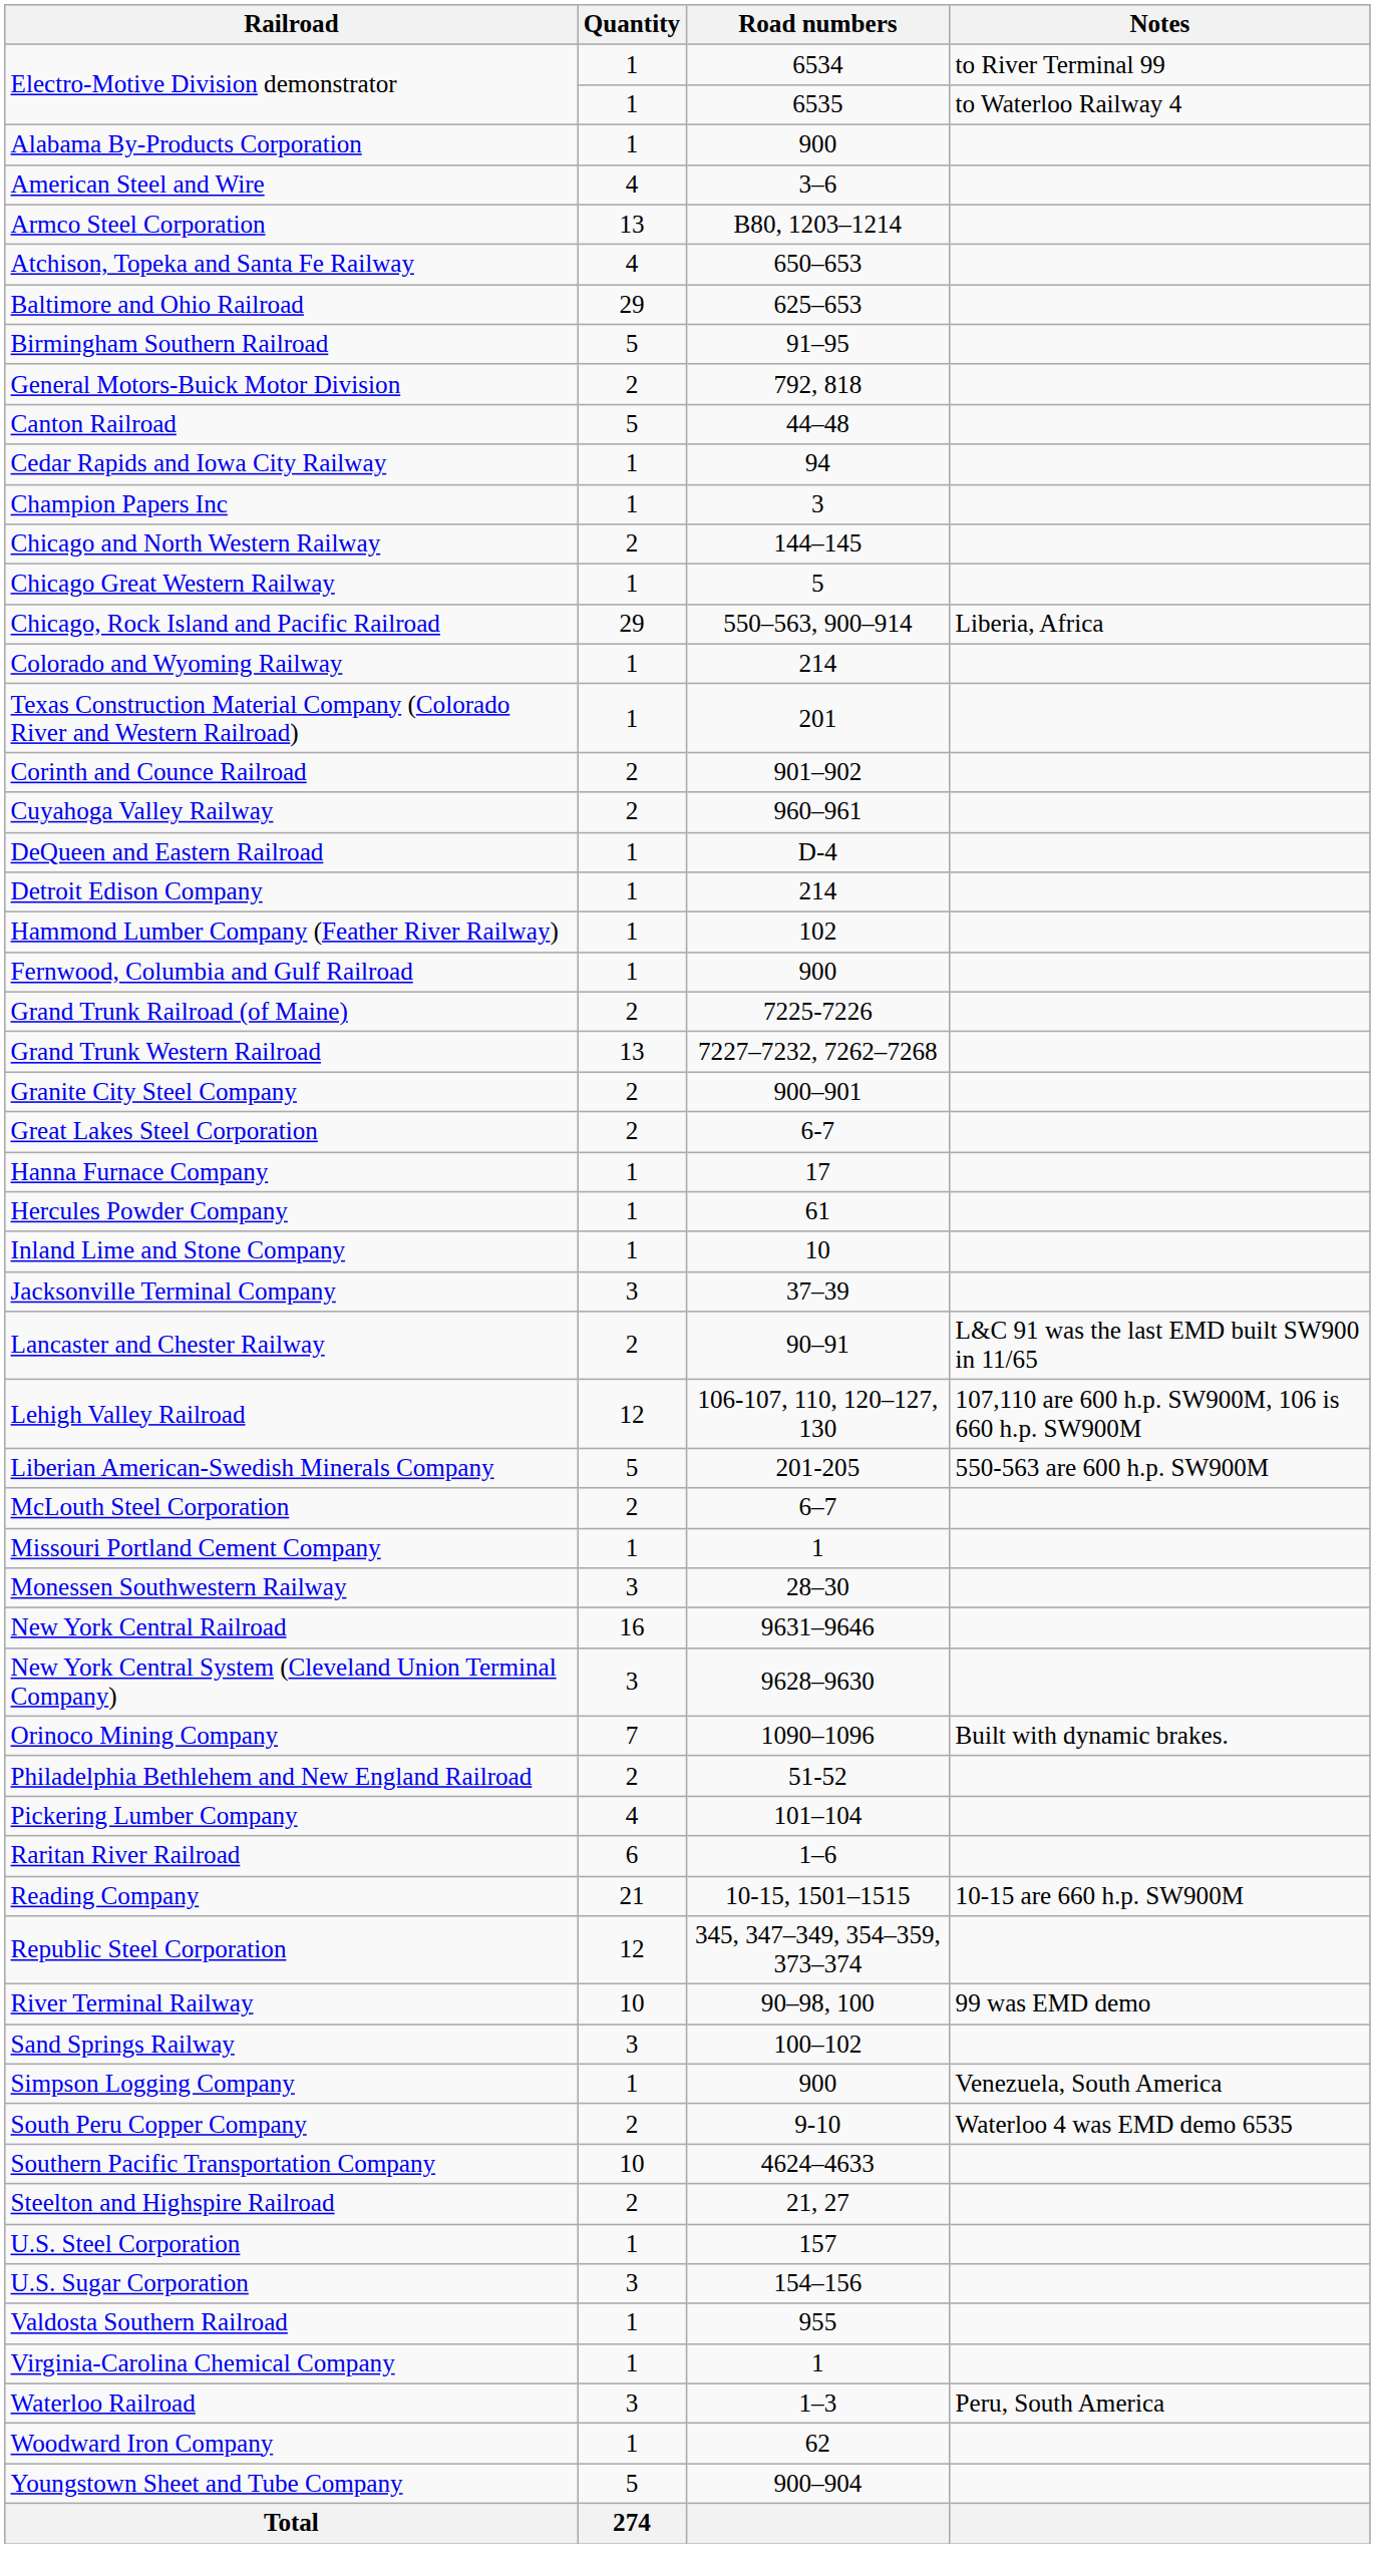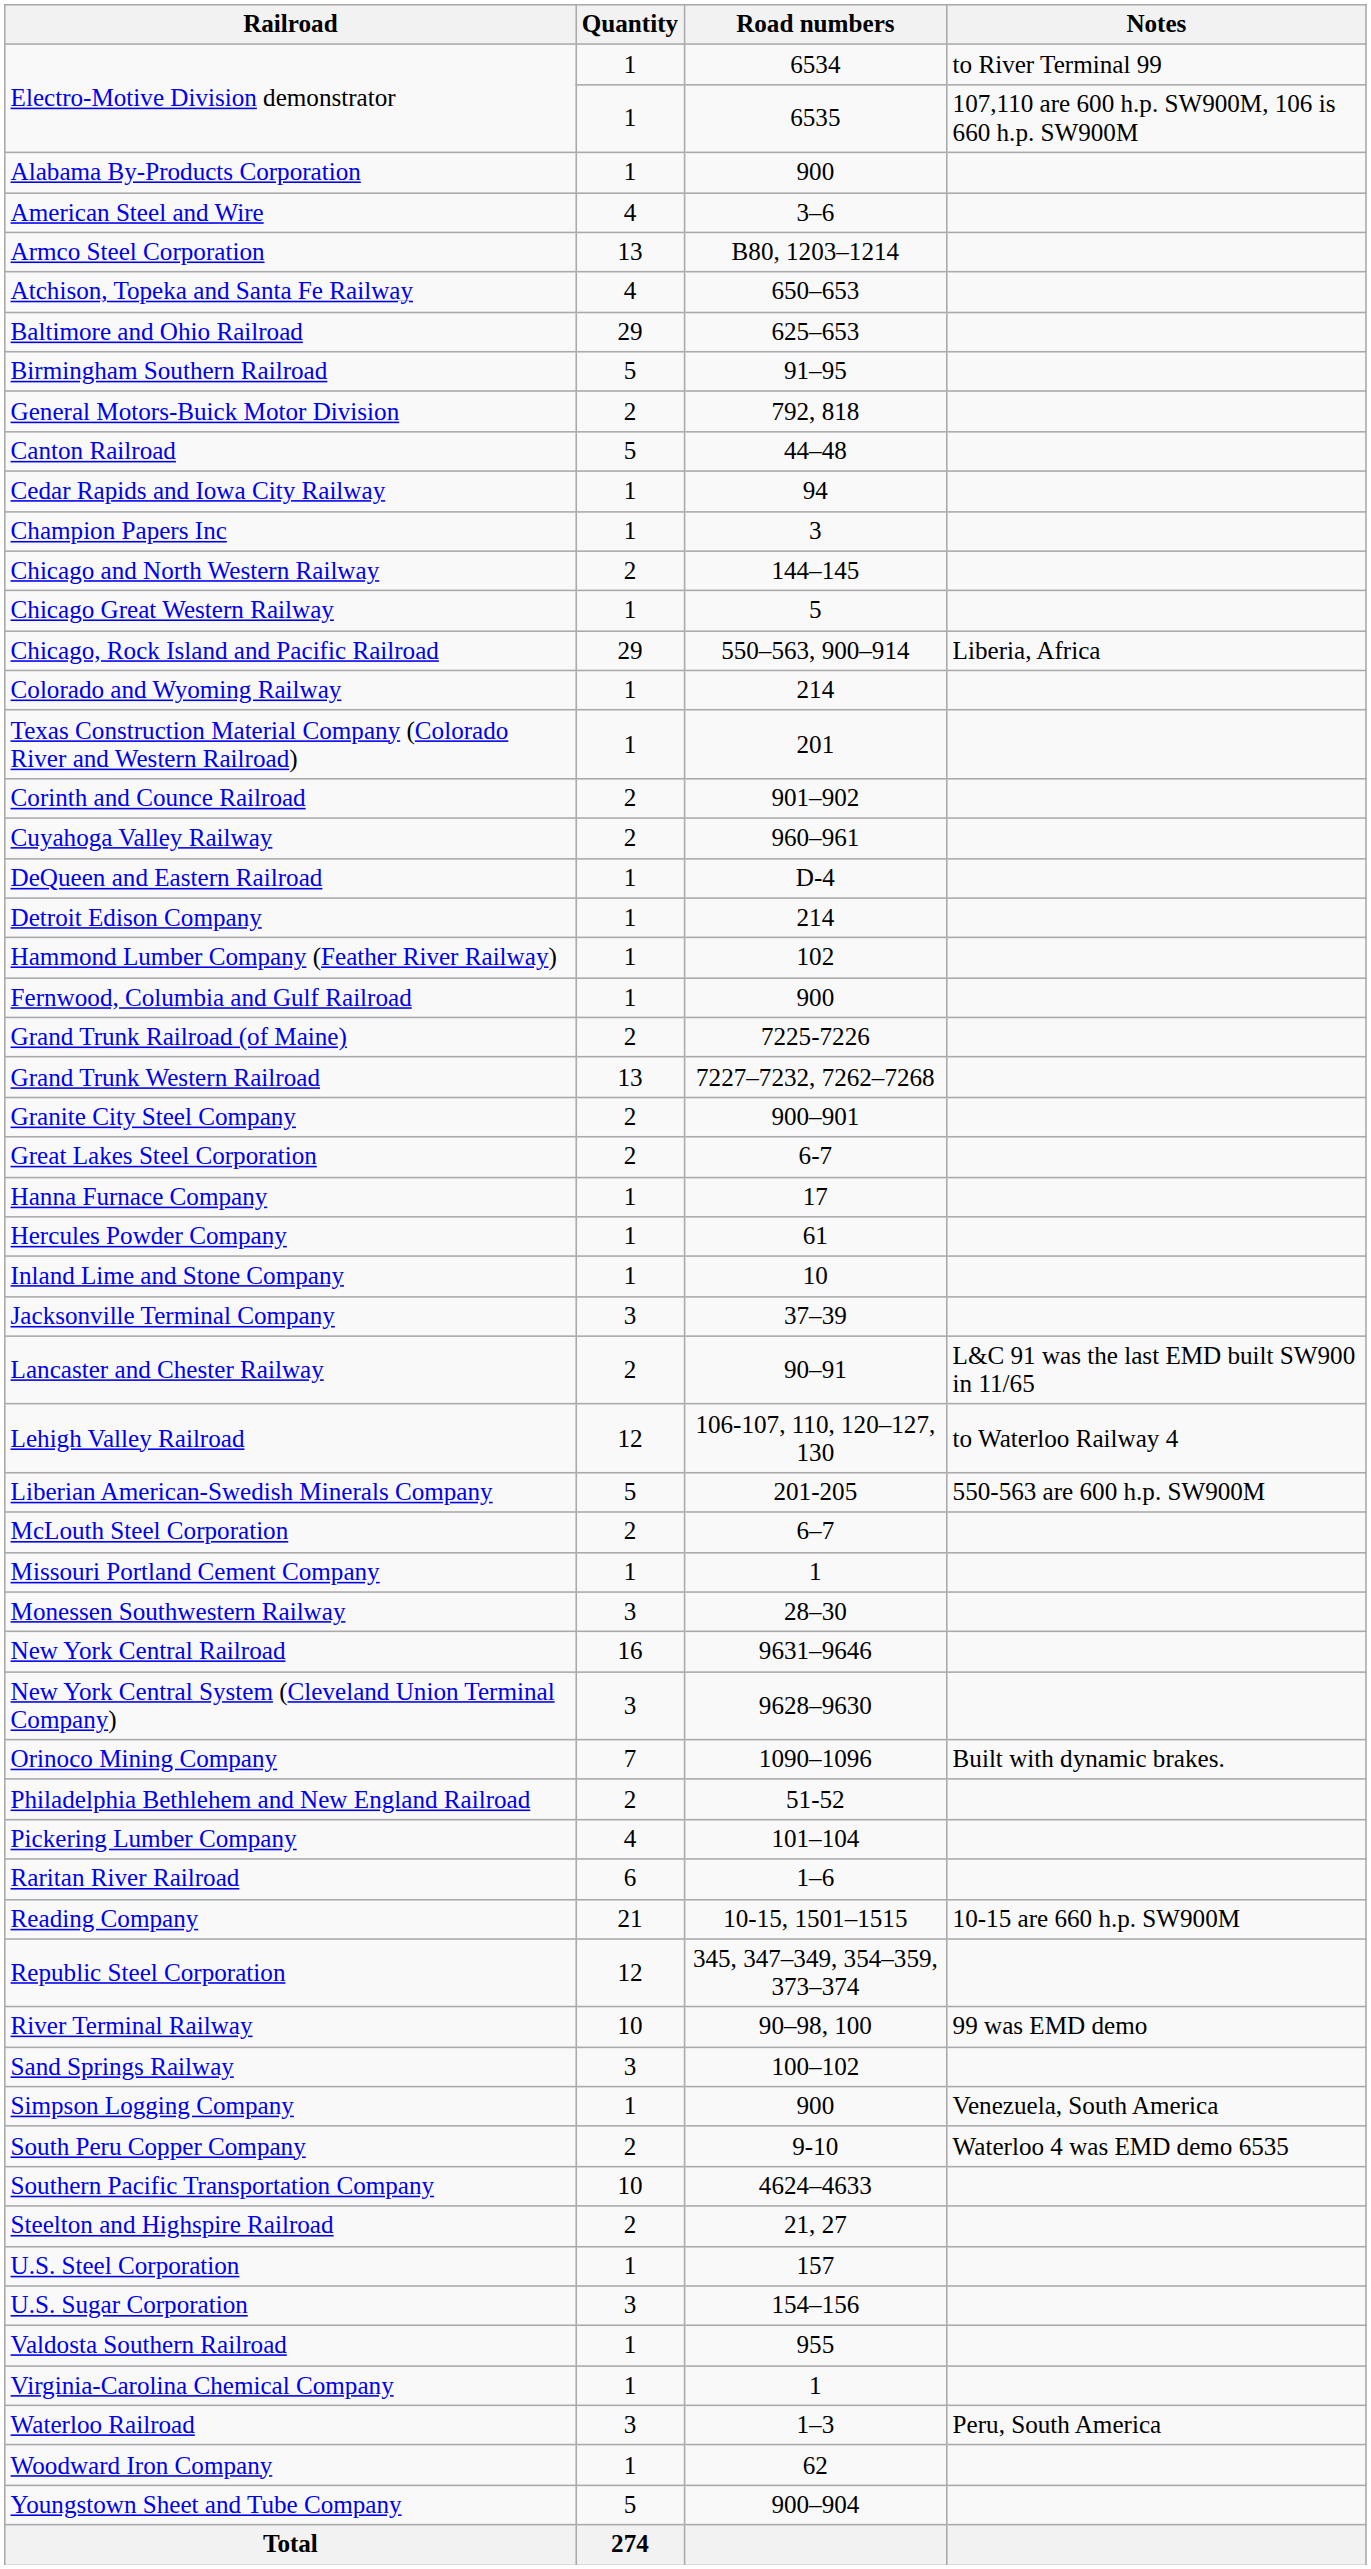 <table class="wikitable">
 <tr>
 <th>Railroad</th>
 <th>Quantity</th>
 <th>Road numbers</th>
 <th>Notes</th>
 </tr>
 <tr>
 <td rowspan=2><a href='#'>Electro-Motive Division</a> demonstrator</td>
 <td style="text-align:center;">1</td>
 <td style="text-align:center;">6534</td>
 <td>to River Terminal 99</td>
 </tr>
 <tr>
 <td style="text-align:center;">1</td>
 <td style="text-align:center;">6535</td>
-<td>to Waterloo Railway 4</td>
+<td>107,110 are 600 h.p. SW900M, 106 is 660 h.p. SW900M</td>
 </tr>
 <tr>
 <td><a href='#'>Alabama By-Products Corporation</a></td>
 <td style="text-align:center;">1</td>
 <td style="text-align:center;">900</td>
 <td></td>
 </tr>
 <tr>
 <td><a href='#'>American Steel and Wire</a></td>
 <td style="text-align:center;">4</td>
 <td style="text-align:center;">3–6</td>
 <td></td>
 </tr>
 <tr>
 <td><a href='#'>Armco Steel Corporation</a></td>
 <td style="text-align:center;">13</td>
 <td style="text-align:center;">B80, 1203–1214</td>
 <td></td>
 </tr>
 <tr>
 <td><a href='#'>Atchison, Topeka and Santa Fe Railway</a></td>
 <td style="text-align:center;">4</td>
 <td style="text-align:center;">650–653</td>
 <td></td>
 </tr>
 <tr>
 <td><a href='#'>Baltimore and Ohio Railroad</a></td>
 <td style="text-align:center;">29</td>
 <td style="text-align:center;">625–653</td>
 <td></td>
 </tr>
 <tr>
 <td><a href='#'>Birmingham Southern Railroad</a></td>
 <td style="text-align:center;">5</td>
 <td style="text-align:center;">91–95</td>
 <td></td>
 </tr>
 <tr>
 <td><a href='#'>General Motors-Buick Motor Division</a></td>
 <td style="text-align:center;">2</td>
 <td style="text-align:center;">792, 818</td>
 <td></td>
 </tr>
 <tr>
 <td><a href='#'>Canton Railroad</a></td>
 <td style="text-align:center;">5</td>
 <td style="text-align:center;">44–48</td>
 <td></td>
 </tr>
 <tr>
 <td><a href='#'>Cedar Rapids and Iowa City Railway</a></td>
 <td style="text-align:center;">1</td>
 <td style="text-align:center;">94</td>
 <td></td>
 </tr>
 <tr>
 <td><a href='#'>Champion Papers Inc</a></td>
 <td style="text-align:center;">1</td>
 <td style="text-align:center;">3</td>
 <td></td>
 </tr>
 <tr>
 <td><a href='#'>Chicago and North Western Railway</a></td>
 <td style="text-align:center;">2</td>
 <td style="text-align:center;">144–145</td>
 <td></td>
 </tr>
 <tr>
 <td><a href='#'>Chicago Great Western Railway</a></td>
 <td style="text-align:center;">1</td>
 <td style="text-align:center;">5</td>
 <td></td>
 </tr>
 <tr>
 <td><a href='#'>Chicago, Rock Island and Pacific Railroad</a></td>
 <td style="text-align:center;">29</td>
 <td style="text-align:center;">550–563, 900–914</td>
 <td>Liberia, Africa</td>
 </tr>
 <tr>
 <td><a href='#'>Colorado and Wyoming Railway</a></td>
 <td style="text-align:center;">1</td>
 <td style="text-align:center;">214</td>
 <td></td>
 </tr>
 <tr>
 <td><a href='#'>Texas Construction Material Company</a> (<a href='#'>Colorado River and Western Railroad</a>)</td>
 <td style="text-align:center;">1</td>
 <td style="text-align:center;">201</td>
 <td></td>
 </tr>
 <tr>
 <td><a href='#'>Corinth and Counce Railroad</a></td>
 <td style="text-align:center;">2</td>
 <td style="text-align:center;">901–902</td>
 <td></td>
 </tr>
 <tr>
 <td><a href='#'>Cuyahoga Valley Railway</a></td>
 <td style="text-align:center;">2</td>
 <td style="text-align:center;">960–961</td>
 <td></td>
 </tr>
 <tr>
 <td><a href='#'>DeQueen and Eastern Railroad</a></td>
 <td style="text-align:center;">1</td>
 <td style="text-align:center;">D-4</td>
 <td></td>
 </tr>
 <tr>
 <td><a href='#'>Detroit Edison Company</a></td>
 <td style="text-align:center;">1</td>
 <td style="text-align:center;">214</td>
 <td></td>
 </tr>
 <tr>
 <td><a href='#'>Hammond Lumber Company</a> (<a href='#'>Feather River Railway</a>)</td>
 <td style="text-align:center;">1</td>
 <td style="text-align:center;">102</td>
 <td></td>
 </tr>
 <tr>
 <td><a href='#'>Fernwood, Columbia and Gulf Railroad</a></td>
 <td style="text-align:center;">1</td>
 <td style="text-align:center;">900</td>
 <td></td>
 </tr>
 <tr>
 <td><a href='#'>Grand Trunk Railroad (of Maine)</a></td>
 <td style="text-align:center;">2</td>
 <td style="text-align:center;">7225-7226</td>
 <td></td>
 </tr>
 <tr>
 <td><a href='#'>Grand Trunk Western Railroad</a></td>
 <td style="text-align:center;">13</td>
 <td style="text-align:center;">7227–7232, 7262–7268</td>
 <td></td>
 </tr>
 <tr>
 <td><a href='#'>Granite City Steel Company</a></td>
 <td style="text-align:center;">2</td>
 <td style="text-align:center;">900–901</td>
 <td></td>
 </tr>
 <tr>
 <td><a href='#'>Great Lakes Steel Corporation</a></td>
 <td style="text-align:center;">2</td>
 <td style="text-align:center;">6-7</td>
 <td></td>
 </tr>
 <tr>
 <td><a href='#'>Hanna Furnace Company</a></td>
 <td style="text-align:center;">1</td>
 <td style="text-align:center;">17</td>
 <td></td>
 </tr>
 <tr>
 <td><a href='#'>Hercules Powder Company</a></td>
 <td style="text-align:center;">1</td>
 <td style="text-align:center;">61</td>
 <td></td>
 </tr>
 <tr>
 <td><a href='#'>Inland Lime and Stone Company</a></td>
 <td style="text-align:center;">1</td>
 <td style="text-align:center;">10</td>
 <td></td>
 </tr>
 <tr>
 <td><a href='#'>Jacksonville Terminal Company</a></td>
 <td style="text-align:center;">3</td>
 <td style="text-align:center;">37–39</td>
 <td></td>
 </tr>
 <tr>
 <td><a href='#'>Lancaster and Chester Railway</a></td>
 <td style="text-align:center;">2</td>
 <td style="text-align:center;">90–91</td>
 <td>L&C 91 was the last EMD built SW900 in 11/65</td>
 </tr>
 <tr>
 <td><a href='#'>Lehigh Valley Railroad</a></td>
 <td style="text-align:center;">12</td>
 <td style="text-align:center;">106-107, 110, 120–127, 130</td>
-<td>107,110 are 600 h.p. SW900M, 106 is 660 h.p. SW900M</td>
+<td>to Waterloo Railway 4</td>
 </tr>
 <tr>
 <td><a href='#'>Liberian American-Swedish Minerals Company</a></td>
 <td style="text-align:center;">5</td>
 <td style="text-align:center;">201-205</td>
 <td>550-563 are 600 h.p. SW900M</td>
 </tr>
 <tr>
 <td><a href='#'>McLouth Steel Corporation</a></td>
 <td style="text-align:center;">2</td>
 <td style="text-align:center;">6–7</td>
 <td></td>
 </tr>
 <tr>
 <td><a href='#'>Missouri Portland Cement Company</a></td>
 <td style="text-align:center;">1</td>
 <td style="text-align:center;">1</td>
 <td></td>
 </tr>
 <tr>
 <td><a href='#'>Monessen Southwestern Railway</a></td>
 <td style="text-align:center;">3</td>
 <td style="text-align:center;">28–30</td>
 <td></td>
 </tr>
 <tr>
 <td><a href='#'>New York Central Railroad</a></td>
 <td style="text-align:center;">16</td>
 <td style="text-align:center;">9631–9646</td>
 <td></td>
 </tr>
 <tr>
 <td><a href='#'>New York Central System</a> (<a href='#'>Cleveland Union Terminal Company</a>)</td>
 <td style="text-align:center;">3</td>
 <td style="text-align:center;">9628–9630</td>
 <td></td>
 </tr>
 <tr>
 <td><a href='#'>Orinoco Mining Company</a></td>
 <td style="text-align:center;">7</td>
 <td style="text-align:center;">1090–1096</td>
 <td>Built with dynamic brakes.</td>
 </tr>
 <tr>
 <td><a href='#'>Philadelphia Bethlehem and New England Railroad</a></td>
 <td style="text-align:center;">2</td>
 <td style="text-align:center;">51-52</td>
 <td></td>
 </tr>
 <tr>
 <td><a href='#'>Pickering Lumber Company</a></td>
 <td style="text-align:center;">4</td>
 <td style="text-align:center;">101–104</td>
 <td></td>
 </tr>
 <tr>
 <td><a href='#'>Raritan River Railroad</a></td>
 <td style="text-align:center;">6</td>
 <td style="text-align:center;">1–6</td>
 <td></td>
 </tr>
 <tr>
 <td><a href='#'>Reading Company</a></td>
 <td style="text-align:center;">21</td>
 <td style="text-align:center;">10-15, 1501–1515</td>
 <td>10-15 are 660 h.p. SW900M</td>
 </tr>
 <tr>
 <td><a href='#'>Republic Steel Corporation</a></td>
 <td style="text-align:center;">12</td>
 <td style="text-align:center;">345, 347–349, 354–359, 373–374</td>
 <td></td>
 </tr>
 <tr>
 <td><a href='#'>River Terminal Railway</a></td>
 <td style="text-align:center;">10</td>
 <td style="text-align:center;">90–98, 100</td>
 <td>99 was EMD demo</td>
 </tr>
 <tr>
 <td><a href='#'>Sand Springs Railway</a></td>
 <td style="text-align:center;">3</td>
 <td style="text-align:center;">100–102</td>
 <td></td>
 </tr>
 <tr>
 <td><a href='#'>Simpson Logging Company</a></td>
 <td style="text-align:center;">1</td>
 <td style="text-align:center;">900</td>
 <td>Venezuela, South America</td>
 </tr>
 <tr>
 <td><a href='#'>South Peru Copper Company</a></td>
 <td style="text-align:center;">2</td>
 <td style="text-align:center;">9-10</td>
 <td>Waterloo 4 was EMD demo 6535</td>
 </tr>
 <tr>
 <td><a href='#'>Southern Pacific Transportation Company</a></td>
 <td style="text-align:center;">10</td>
 <td style="text-align:center;">4624–4633</td>
 <td></td>
 </tr>
 <tr>
 <td><a href='#'>Steelton and Highspire Railroad</a></td>
 <td style="text-align:center;">2</td>
 <td style="text-align:center;">21, 27</td>
 <td></td>
 </tr>
 <tr>
 <td><a href='#'>U.S. Steel Corporation</a></td>
 <td style="text-align:center;">1</td>
 <td style="text-align:center;">157</td>
 <td></td>
 </tr>
 <tr>
 <td><a href='#'>U.S. Sugar Corporation</a></td>
 <td style="text-align:center;">3</td>
 <td style="text-align:center;">154–156</td>
 <td></td>
 </tr>
 <tr>
 <td><a href='#'>Valdosta Southern Railroad</a></td>
 <td style="text-align:center;">1</td>
 <td style="text-align:center;">955</td>
 <td></td>
 </tr>
 <tr>
 <td><a href='#'>Virginia-Carolina Chemical Company</a></td>
 <td style="text-align:center;">1</td>
 <td style="text-align:center;">1</td>
 <td></td>
 </tr>
 <tr>
 <td><a href='#'>Waterloo Railroad</a></td>
 <td style="text-align:center;">3</td>
 <td style="text-align:center;">1–3</td>
 <td>Peru, South America</td>
 </tr>
 <tr>
 <td><a href='#'>Woodward Iron Company</a></td>
 <td style="text-align:center;">1</td>
 <td style="text-align:center;">62</td>
 <td></td>
 </tr>
 <tr>
 <td><a href='#'>Youngstown Sheet and Tube Company</a></td>
 <td style="text-align:center;">5</td>
 <td style="text-align:center;">900–904</td>
 <td></td>
 </tr>
 <tr>
 <th>Total</th>
 <th>274</th>
 <th></th>
 <th></th>
 </tr>
 </table>
